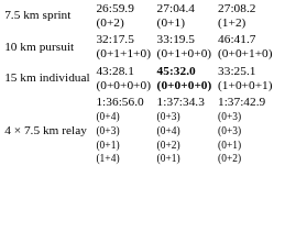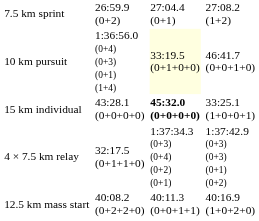 <table>
 <tr>
 <td>7.5 km sprint<br></td>
 <td></td>
 <td>26:59.9<br>(0+2)</td>
 <td></td>
 <td>27:04.4<br>(0+1)</td>
 <td></td>
 <td>27:08.2<br>(1+2)</td>
 </tr>
 <tr>
 <td>10 km pursuit<br></td>
 <td></td>
-<td>32:17.5<br>(0+1+1+0)</td>
+<td>1:36:56.0<br><small>(0+4)<br>(0+3)<br>(0+1)<br>(1+4)</small></td>
 <td></td>
-<td>33:19.5<br>(0+1+0+0)</td>
+<td style="background: lightyellow;">33:19.5<br>(0+1+0+0)</td>
 <td></td>
 <td>46:41.7<br>(0+0+1+0)</td>
 </tr>
 <tr>
 <td>15 km individual<br></td>
 <td></td>
 <td>43:28.1<br>(0+0+0+0)</td>
 <td></td>
 <td><strong>45:32.0<br>(0+0+0+0)</strong></td>
 <td></td>
 <td>33:25.1<br>(1+0+0+1)</td>
 </tr>
 <tr>
 <td>4 × 7.5 km relay<br></td>
 <td></td>
-<td>1:36:56.0<br><small>(0+4)<br>(0+3)<br>(0+1)<br>(1+4)</small></td>
+<td>32:17.5<br>(0+1+1+0)</td>
 <td></td>
 <td>1:37:34.3<br><small>(0+3)<br>(0+4)<br>(0+2)<br>(0+1)</small></td>
 <td></td>
 <td>1:37:42.9<br><small>(0+3)<br>(0+3)<br>(0+1)<br>(0+2)</small></td>
 </tr>
+<tr>
+<td>12.5 km mass start<br></td>
+<td></td>
+<td>40:08.2<br>(0+2+2+0)</td>
+<td></td>
+<td>40:11.3<br>(0+0+1+1)</td>
+<td></td>
+<td>40:16.9<br>(1+0+2+0)</td>
+</tr>
 </table>
